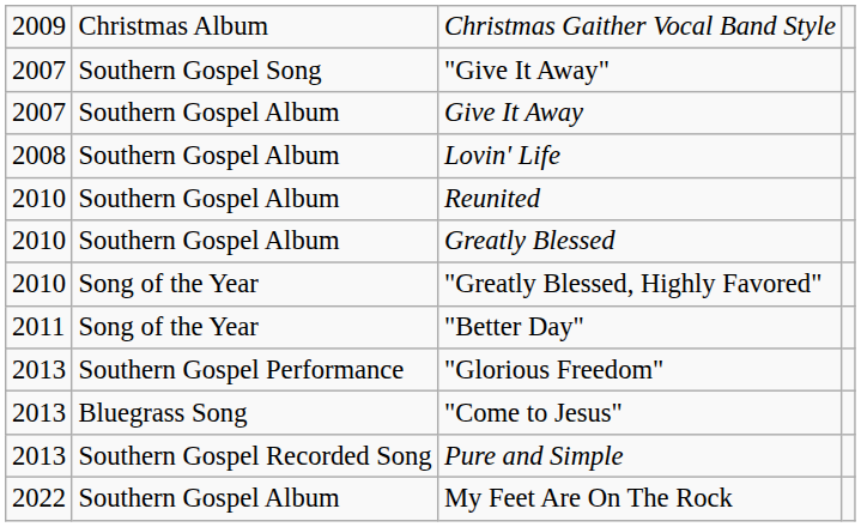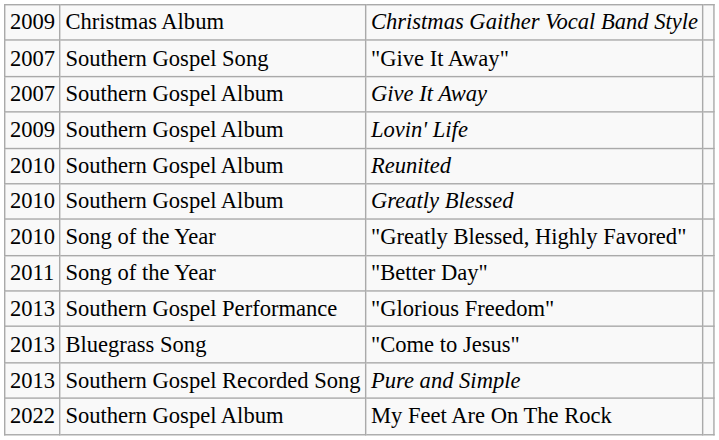 <table class="wikitable sortable">
 <tr>
 <td>2009</td>
 <td>Christmas Album</td>
 <td><em>Christmas Gaither Vocal Band Style</em></td>
 <td></td>
 </tr>
 <tr>
 <td>2007</td>
 <td>Southern Gospel Song</td>
 <td>"Give It Away"</td>
 <td></td>
 </tr>
 <tr>
 <td>2007</td>
 <td>Southern Gospel Album</td>
 <td><em>Give It Away</em></td>
 <td></td>
 </tr>
 <tr>
-<td>2008</td>
+<td>2009</td>
 <td>Southern Gospel Album</td>
 <td><em>Lovin' Life</em></td>
 <td></td>
 </tr>
 <tr>
 <td>2010</td>
 <td>Southern Gospel Album</td>
 <td><em>Reunited</em></td>
 <td></td>
 </tr>
 <tr>
 <td>2010</td>
 <td>Southern Gospel Album</td>
 <td><em>Greatly Blessed</em></td>
 <td></td>
 </tr>
 <tr>
 <td>2010</td>
 <td>Song of the Year</td>
 <td>"Greatly Blessed, Highly Favored"</td>
 <td></td>
 </tr>
 <tr>
 <td>2011</td>
 <td>Song of the Year</td>
 <td>"Better Day"</td>
 <td></td>
 </tr>
 <tr>
 <td>2013</td>
 <td>Southern Gospel Performance</td>
 <td>"Glorious Freedom"</td>
 <td></td>
 </tr>
 <tr>
 <td>2013</td>
 <td>Bluegrass Song</td>
 <td>"Come to Jesus"</td>
 <td></td>
 </tr>
 <tr>
 <td>2013</td>
 <td>Southern Gospel Recorded Song</td>
 <td><em>Pure and Simple</em></td>
 <td></td>
 </tr>
 <tr>
 <td>2022</td>
 <td>Southern Gospel Album</td>
 <td>My Feet Are On The Rock</td>
 <td></td>
 </tr>
 </table>
